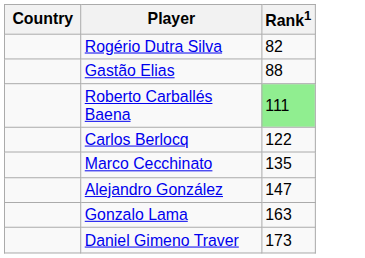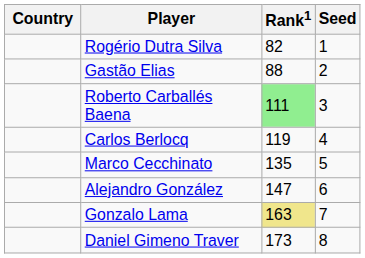 <table class="sortable wikitable">
 <tr>
 <th width="70">Country</th>
 <th width="175">Player</th>
 <th>Rank<sup>1</sup></th>
+<th>Seed</th>
 </tr>
 <tr>
 <td></td>
 <td><a href='#'>Rogério Dutra Silva</a></td>
 <td>82</td>
+<td>1</td>
 </tr>
 <tr>
 <td></td>
 <td><a href='#'>Gastão Elias</a></td>
 <td>88</td>
+<td>2</td>
 </tr>
 <tr>
 <td></td>
 <td><a href='#'>Roberto Carballés Baena</a></td>
 <td style="background: lightgreen;">111</td>
+<td>3</td>
 </tr>
 <tr>
 <td></td>
 <td><a href='#'>Carlos Berlocq</a></td>
-<td>122</td>
+<td>119</td>
+<td>4</td>
 </tr>
 <tr>
 <td></td>
 <td><a href='#'>Marco Cecchinato</a></td>
 <td>135</td>
+<td>5</td>
 </tr>
 <tr>
 <td></td>
 <td><a href='#'>Alejandro González</a></td>
 <td>147</td>
+<td>6</td>
 </tr>
 <tr>
 <td></td>
 <td><a href='#'>Gonzalo Lama</a></td>
-<td>163</td>
+<td style="background: khaki;">163</td>
+<td>7</td>
 </tr>
 <tr>
 <td></td>
 <td><a href='#'>Daniel Gimeno Traver</a></td>
 <td>173</td>
+<td>8</td>
 </tr>
 </table>
